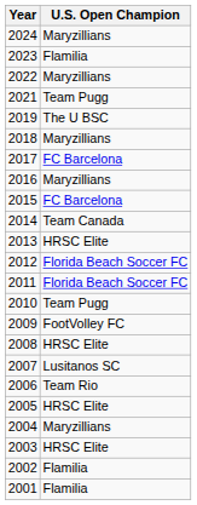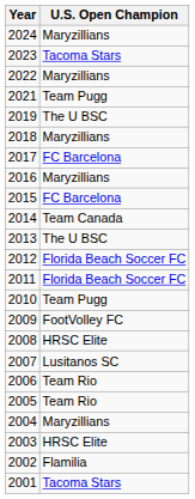 <table class="wikitable">
 <tr>
 <th>Year</th>
 <th>U.S. Open Champion</th>
 </tr>
 <tr>
 <td>2024</td>
 <td>Maryzillians</td>
 </tr>
 <tr>
 <td>2023</td>
-<td>Flamilia</td>
+<td><a href='#'>Tacoma Stars</a></td>
 </tr>
 <tr>
 <td>2022</td>
 <td>Maryzillians</td>
 </tr>
 <tr>
 <td>2021</td>
 <td>Team Pugg</td>
 </tr>
 <tr>
 <td>2019</td>
 <td>The U BSC</td>
 </tr>
 <tr>
 <td>2018</td>
 <td>Maryzillians</td>
 </tr>
 <tr>
 <td>2017</td>
 <td><a href='#'>FC Barcelona</a></td>
 </tr>
 <tr>
 <td>2016</td>
 <td>Maryzillians</td>
 </tr>
 <tr>
 <td>2015</td>
 <td><a href='#'>FC Barcelona</a></td>
 </tr>
 <tr>
 <td>2014</td>
 <td>Team Canada</td>
 </tr>
 <tr>
 <td>2013</td>
-<td>HRSC Elite</td>
+<td>The U BSC</td>
 </tr>
 <tr>
 <td>2012</td>
 <td><a href='#'>Florida Beach Soccer FC</a></td>
 </tr>
 <tr>
 <td>2011</td>
 <td><a href='#'>Florida Beach Soccer FC</a></td>
 </tr>
 <tr>
 <td>2010</td>
 <td>Team Pugg</td>
 </tr>
 <tr>
 <td>2009</td>
 <td>FootVolley FC</td>
 </tr>
 <tr>
 <td>2008</td>
 <td>HRSC Elite</td>
 </tr>
 <tr>
 <td>2007</td>
 <td>Lusitanos SC</td>
 </tr>
 <tr>
 <td>2006</td>
 <td>Team Rio</td>
 </tr>
 <tr>
 <td>2005</td>
-<td>HRSC Elite</td>
+<td>Team Rio</td>
 </tr>
 <tr>
 <td>2004</td>
 <td>Maryzillians</td>
 </tr>
 <tr>
 <td>2003</td>
 <td>HRSC Elite</td>
 </tr>
 <tr>
 <td>2002</td>
 <td>Flamilia</td>
 </tr>
 <tr>
 <td>2001</td>
-<td>Flamilia</td>
+<td><a href='#'>Tacoma Stars</a></td>
 </tr>
 </table>
